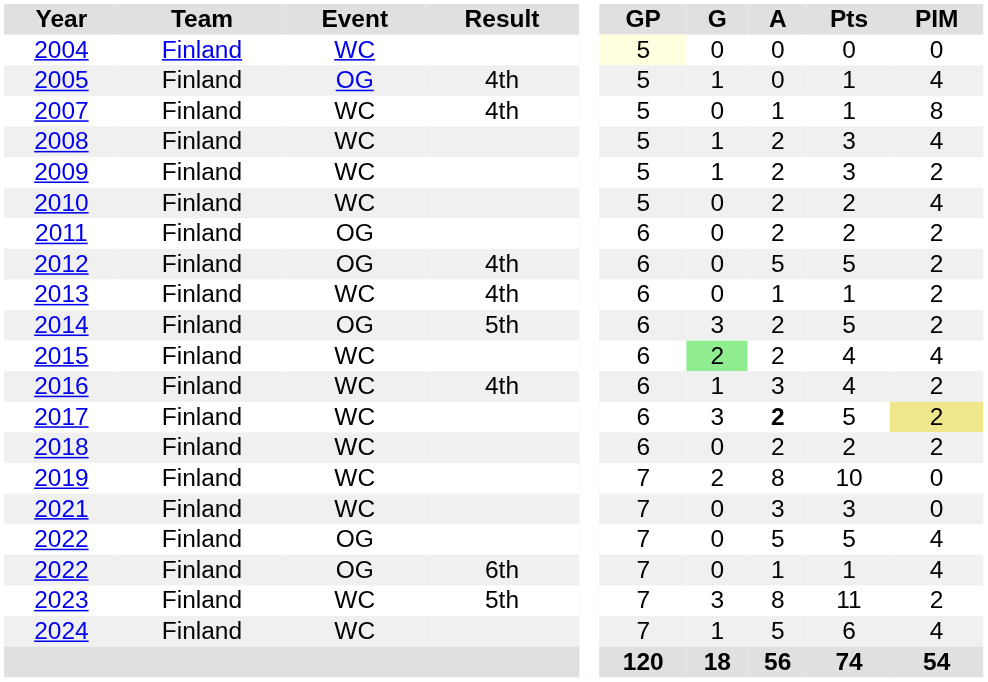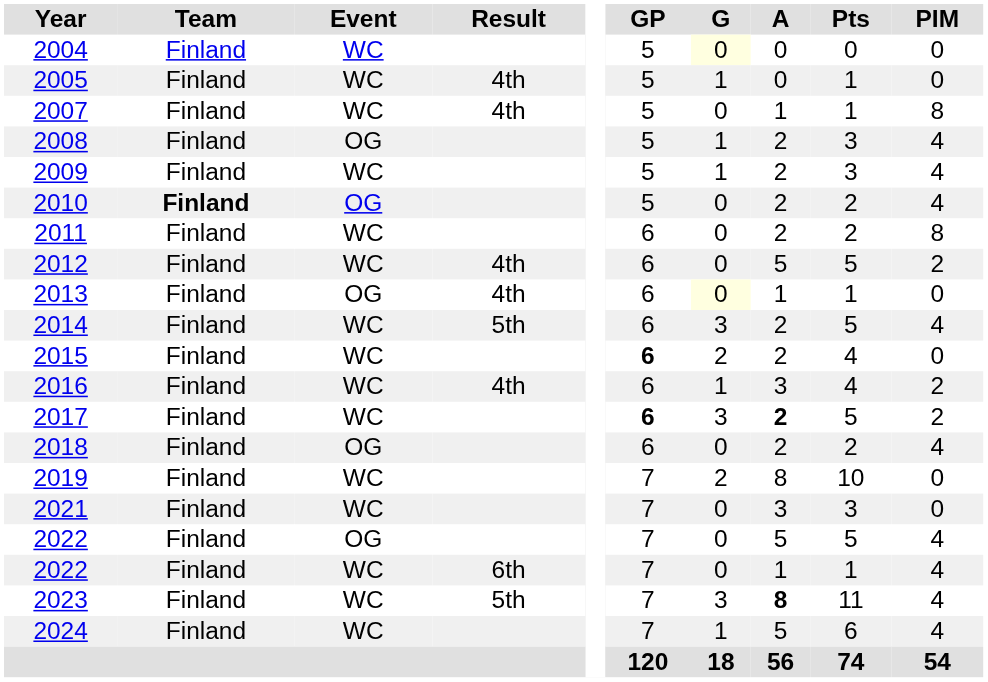 <table border="0" cellpadding="1" cellspacing="0" style="text-align:center; width:40em">
 <tr ALIGN="centre" bgcolor="#e0e0e0">
 <th>Year</th>
 <th>Team</th>
 <th>Event</th>
 <th>Result</th>
 <th rowspan="97" bgcolor="#ffffff"> </th>
 <th>GP</th>
 <th>G</th>
 <th>A</th>
 <th>Pts</th>
 <th>PIM</th>
 </tr>
 <tr>
 <td><a href='#'>2004</a></td>
 <td><a href='#'>Finland</a></td>
 <td><a href='#'>WC</a></td>
 <td></td>
-<td style="background: lightyellow;">5</td>
-<td>0</td>
+<td>5</td>
+<td style="background: lightyellow;">0</td>
 <td>0</td>
 <td>0</td>
 <td>0</td>
 </tr>
 <tr bgcolor="#f0f0f0">
 <td><a href='#'>2005</a></td>
 <td>Finland</td>
-<td><a href='#'>OG</a></td>
+<td>WC</td>
 <td>4th</td>
 <td>5</td>
 <td>1</td>
 <td>0</td>
 <td>1</td>
-<td>4</td>
+<td>0</td>
 </tr>
 <tr>
 <td><a href='#'>2007</a></td>
 <td>Finland</td>
 <td>WC</td>
 <td>4th</td>
 <td>5</td>
 <td>0</td>
 <td>1</td>
 <td>1</td>
 <td>8</td>
 </tr>
 <tr bgcolor="#f0f0f0">
 <td><a href='#'>2008</a></td>
 <td>Finland</td>
-<td>WC</td>
+<td>OG</td>
 <td></td>
 <td>5</td>
 <td>1</td>
 <td>2</td>
 <td>3</td>
 <td>4</td>
 </tr>
 <tr>
 <td><a href='#'>2009</a></td>
 <td>Finland</td>
 <td>WC</td>
 <td></td>
 <td>5</td>
 <td>1</td>
 <td>2</td>
 <td>3</td>
-<td>2</td>
+<td>4</td>
 </tr>
 <tr bgcolor="#f0f0f0">
 <td><a href='#'>2010</a></td>
-<td>Finland</td>
-<td>WC</td>
+<td><strong>Finland</strong></td>
+<td><a href='#'>OG</a></td>
 <td></td>
 <td>5</td>
 <td>0</td>
 <td>2</td>
 <td>2</td>
 <td>4</td>
 </tr>
 <tr>
 <td><a href='#'>2011</a></td>
 <td>Finland</td>
-<td>OG</td>
+<td>WC</td>
 <td></td>
 <td>6</td>
 <td>0</td>
 <td>2</td>
 <td>2</td>
-<td>2</td>
+<td>8</td>
 </tr>
 <tr bgcolor="#f0f0f0">
 <td><a href='#'>2012</a></td>
 <td>Finland</td>
-<td>OG</td>
+<td>WC</td>
 <td>4th</td>
 <td>6</td>
 <td>0</td>
 <td>5</td>
 <td>5</td>
 <td>2</td>
 </tr>
 <tr>
 <td><a href='#'>2013</a></td>
 <td>Finland</td>
-<td>WC</td>
+<td>OG</td>
 <td>4th</td>
 <td>6</td>
-<td>0</td>
+<td style="background: lightyellow;">0</td>
 <td>1</td>
 <td>1</td>
-<td>2</td>
+<td>0</td>
 </tr>
 <tr bgcolor="#f0f0f0">
 <td><a href='#'>2014</a></td>
 <td>Finland</td>
-<td>OG</td>
+<td>WC</td>
 <td>5th</td>
 <td>6</td>
 <td>3</td>
 <td>2</td>
 <td>5</td>
-<td>2</td>
+<td>4</td>
 </tr>
 <tr>
 <td><a href='#'>2015</a></td>
 <td>Finland</td>
 <td>WC</td>
 <td></td>
-<td>6</td>
-<td style="background: lightgreen;">2</td>
+<td><strong>6</strong></td>
+<td>2</td>
 <td>2</td>
 <td>4</td>
-<td>4</td>
+<td>0</td>
 </tr>
 <tr bgcolor="#f0f0f0">
 <td><a href='#'>2016</a></td>
 <td>Finland</td>
 <td>WC</td>
 <td>4th</td>
 <td>6</td>
 <td>1</td>
 <td>3</td>
 <td>4</td>
 <td>2</td>
 </tr>
 <tr>
 <td><a href='#'>2017</a></td>
 <td>Finland</td>
 <td>WC</td>
 <td></td>
-<td>6</td>
+<td><strong>6</strong></td>
 <td>3</td>
 <td><strong>2</strong></td>
 <td>5</td>
-<td style="background: khaki;">2</td>
+<td>2</td>
 </tr>
 <tr bgcolor="#f0f0f0">
 <td><a href='#'>2018</a></td>
 <td>Finland</td>
-<td>WC</td>
+<td>OG</td>
 <td></td>
 <td>6</td>
 <td>0</td>
 <td>2</td>
 <td>2</td>
-<td>2</td>
+<td>4</td>
 </tr>
 <tr>
 <td><a href='#'>2019</a></td>
 <td>Finland</td>
 <td>WC</td>
 <td></td>
 <td>7</td>
 <td>2</td>
 <td>8</td>
 <td>10</td>
 <td>0</td>
 </tr>
 <tr bgcolor="#f0f0f0">
 <td><a href='#'>2021</a></td>
 <td>Finland</td>
 <td>WC</td>
 <td></td>
 <td>7</td>
 <td>0</td>
 <td>3</td>
 <td>3</td>
 <td>0</td>
 </tr>
 <tr>
 <td><a href='#'>2022</a></td>
 <td>Finland</td>
 <td>OG</td>
 <td></td>
 <td>7</td>
 <td>0</td>
 <td>5</td>
 <td>5</td>
 <td>4</td>
 </tr>
 <tr bgcolor="#f0f0f0">
 <td><a href='#'>2022</a></td>
 <td>Finland</td>
-<td>OG</td>
+<td>WC</td>
 <td>6th</td>
 <td>7</td>
 <td>0</td>
 <td>1</td>
 <td>1</td>
 <td>4</td>
 </tr>
 <tr>
 <td><a href='#'>2023</a></td>
 <td>Finland</td>
 <td>WC</td>
 <td>5th</td>
 <td>7</td>
 <td>3</td>
-<td>8</td>
+<td><strong>8</strong></td>
 <td>11</td>
-<td>2</td>
+<td>4</td>
 </tr>
 <tr bgcolor="#f0f0f0">
 <td><a href='#'>2024</a></td>
 <td>Finland</td>
 <td>WC</td>
 <td></td>
 <td>7</td>
 <td>1</td>
 <td>5</td>
 <td>6</td>
 <td>4</td>
 </tr>
 <tr bgcolor="#e0e0e0">
 <th colspan=4></th>
 <th>120</th>
 <th>18</th>
 <th>56</th>
 <th>74</th>
 <th>54</th>
 </tr>
 </table>
